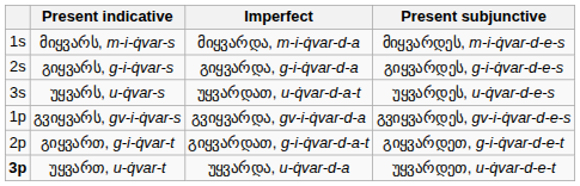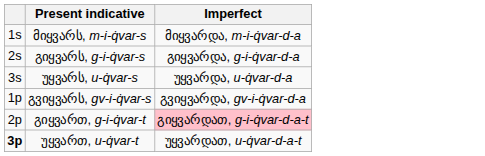 <table class="wikitable" style="text-align:center;">
 <tr>
 <th> </th>
 <th>Present indicative</th>
 <th>Imperfect</th>
-<th>Present subjunctive</th>
 </tr>
 <tr>
 <td>1s</td>
 <td>მიყვარს, <em>m-i-q̇var-s</em></td>
 <td>მიყვარდა, <em>m-i-q̇var-d-a</em></td>
-<td>მიყვარდეს, <em>m-i-q̇var-d-e-s</em></td>
 </tr>
 <tr>
 <td>2s</td>
 <td>გიყვარს, <em>g-i-q̇var-s</em></td>
 <td>გიყვარდა, <em>g-i-q̇var-d-a</em></td>
-<td>გიყვარდეს, <em>g-i-q̇var-d-e-s</em></td>
 </tr>
 <tr>
 <td>3s</td>
 <td>უყვარს, <em>u-q̇var-s</em></td>
-<td>უყვარდათ, <em>u-q̇var-d-a-t</em></td>
-<td>უყვარდეს, <em>u-q̇var-d-e-s</em></td>
+<td>უყვარდა, <em>u-q̇var-d-a</em></td>
 </tr>
 <tr>
 <td>1p</td>
 <td>გვიყვარს, <em>gv-i-q̇var-s</em></td>
 <td>გვიყვარდა, <em>gv-i-q̇var-d-a</em></td>
-<td>გვიყვარდეს, <em>gv-i-q̇var-d-e-s</em></td>
 </tr>
 <tr>
 <td>2p</td>
 <td>გიყვართ, <em>g-i-q̇var-t</em></td>
-<td>გიყვარდათ, <em>g-i-q̇var-d-a-t</em></td>
-<td>გიყვარდეთ, <em>g-i-q̇var-d-e-t</em></td>
+<td style="background: pink;">გიყვარდათ, <em>g-i-q̇var-d-a-t</em></td>
 </tr>
 <tr>
 <td><strong>3p</strong></td>
 <td>უყვართ, <em>u-q̇var-t</em></td>
-<td>უყვარდა, <em>u-q̇var-d-a</em></td>
-<td>უყვარდეთ, <em>u-q̇var-d-e-t</em></td>
+<td>უყვარდათ, <em>u-q̇var-d-a-t</em></td>
 </tr>
 </table>
